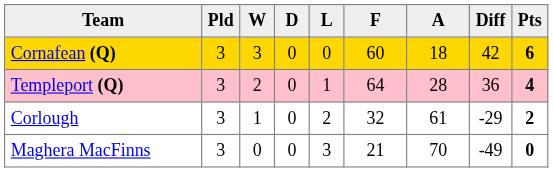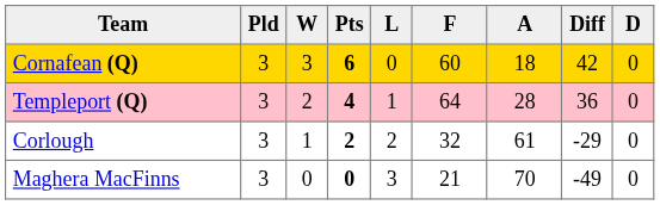 <table style=border-collapse:collapse border=1 cellspacing=0 cellpadding=5>
 <tr align=center bgcolor=#efefef>
 <th width=165>Team</th>
 <th width=20>Pld</th>
 <th width=20>W</th>
-<th width=20>D</th>
+<th width=20>Pts</th>
 <th width=20>L</th>
 <th width=45>F</th>
 <th width=45>A</th>
 <th width=20>Diff</th>
-<th width=20>Pts</th>
+<th width=20>D</th>
 </tr>
 <tr align=center style="background:gold;">
 <td style="text-align:left;"><a href='#'>Cornafean</a> <strong>(Q)</strong></td>
 <td>3</td>
 <td>3</td>
-<td>0</td>
+<td><strong>6</strong></td>
 <td>0</td>
 <td>60</td>
 <td>18</td>
 <td>42</td>
-<td><strong>6</strong></td>
+<td>0</td>
 </tr>
 <tr align=center style="background:#FFC0CB;">
 <td style="text-align:left;"><a href='#'>Templeport</a> <strong>(Q)</strong></td>
 <td>3</td>
 <td>2</td>
-<td>0</td>
+<td><strong>4</strong></td>
 <td>1</td>
 <td>64</td>
 <td>28</td>
 <td>36</td>
-<td><strong>4</strong></td>
+<td>0</td>
 </tr>
 <tr align=center style="background:#FFFFFF;">
 <td style="text-align:left;"><a href='#'>Corlough</a></td>
 <td>3</td>
 <td>1</td>
-<td>0</td>
+<td><strong>2</strong></td>
 <td>2</td>
 <td>32</td>
 <td>61</td>
 <td>-29</td>
-<td><strong>2</strong></td>
+<td>0</td>
 </tr>
 <tr align=center style="background:#FFFFFF;">
 <td style="text-align:left;"><a href='#'>Maghera MacFinns</a></td>
 <td>3</td>
 <td>0</td>
-<td>0</td>
+<td><strong>0</strong></td>
 <td>3</td>
 <td>21</td>
 <td>70</td>
 <td>-49</td>
-<td><strong>0</strong></td>
+<td>0</td>
 </tr>
 </table>
